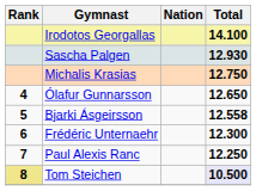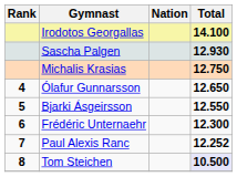 <table class="wikitable sortable" style="text-align:center;">
 <tr>
 <th>Rank</th>
 <th>Gymnast</th>
 <th>Nation</th>
 <th>Total</th>
 </tr>
 <tr style="background:#F7F6A8;">
 <td style="text-align:center"></td>
 <td style="text-align:left;"><a href='#'>Irodotos Georgallas</a></td>
 <td style="text-align:left;"></td>
 <td><strong>14.100</strong></td>
 </tr>
 <tr style="background:#DCE5E5;">
 <td style="text-align:center"></td>
 <td style="text-align:left;"><a href='#'>Sascha Palgen</a></td>
 <td style="text-align:left;"></td>
 <td><strong>12.930</strong></td>
 </tr>
 <tr style="background:#FFDAB9;">
 <td style="text-align:center"></td>
 <td style="text-align:left;"><a href='#'>Michalis Krasias</a></td>
 <td style="text-align:left;"></td>
 <td><strong>12.750</strong></td>
 </tr>
 <tr>
 <td style="text-align:center"><strong>4</strong></td>
 <td style="text-align:left;"><a href='#'>Ólafur Gunnarsson</a></td>
 <td style="text-align:left;"></td>
 <td><strong>12.650</strong></td>
 </tr>
 <tr>
 <td style="text-align:center"><strong>5</strong></td>
 <td style="text-align:left;"><a href='#'>Bjarki Ásgeirsson</a></td>
 <td style="text-align:left;"></td>
-<td><strong>12.558</strong></td>
+<td><strong>12.550</strong></td>
 </tr>
 <tr>
 <td style="text-align:center"><strong>6</strong></td>
 <td style="text-align:left;"><a href='#'>Frédéric Unternaehr</a></td>
 <td style="text-align:left;"></td>
 <td><strong>12.300</strong></td>
 </tr>
 <tr>
 <td style="text-align:center"><strong>7</strong></td>
 <td style="text-align:left;"><a href='#'>Paul Alexis Ranc</a></td>
 <td style="text-align:left;"></td>
-<td><strong>12.250</strong></td>
+<td><strong>12.252</strong></td>
 </tr>
 <tr>
-<td style="background: khaki; text-align:center"><strong>8</strong></td>
+<td style="text-align:center"><strong>8</strong></td>
 <td style="text-align:left;"><a href='#'>Tom Steichen</a></td>
 <td style="text-align:left;"></td>
 <td style="background: lavender;"><strong>10.500</strong></td>
 </tr>
 <tr>
 </tr>
 </table>
